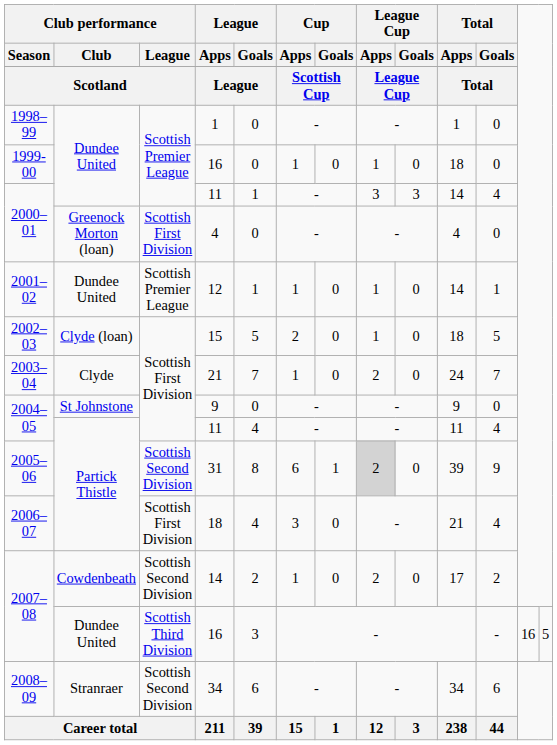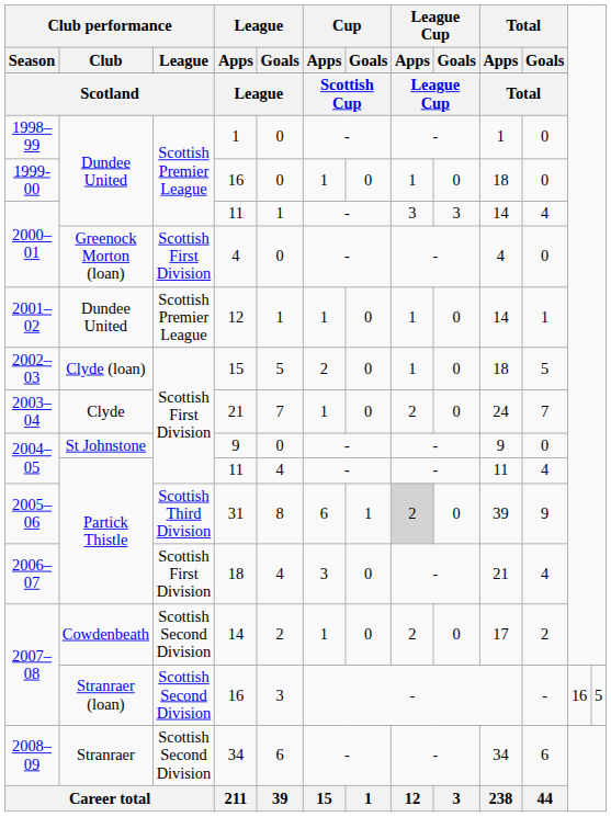 <table class="wikitable" style="text-align:center">
 <tr>
 <th colspan=3>Club performance</th>
 <th colspan=2>League</th>
 <th colspan=2>Cup</th>
 <th colspan=2>League Cup</th>
 <th colspan=2>Total</th>
 </tr>
 <tr>
 <th>Season</th>
 <th>Club</th>
 <th>League</th>
 <th>Apps</th>
 <th>Goals</th>
 <th>Apps</th>
 <th>Goals</th>
 <th>Apps</th>
 <th>Goals</th>
 <th>Apps</th>
 <th>Goals</th>
 </tr>
 <tr>
 </tr>
 <tr>
 <th colspan=3>Scotland</th>
 <th colspan=2>League</th>
 <th colspan=2><a href='#'>Scottish Cup</a></th>
 <th colspan=2><a href='#'>League Cup</a></th>
 <th colspan=2>Total</th>
 </tr>
 <tr>
 <td><a href='#'>1998–99</a></td>
 <td rowspan="3"><a href='#'>Dundee United</a></td>
 <td rowspan="3"><a href='#'>Scottish Premier League</a></td>
 <td>1</td>
 <td>0</td>
 <td colspan="2">-</td>
 <td colspan="2">-</td>
 <td>1</td>
 <td>0</td>
 </tr>
 <tr>
 <td><a href='#'>1999-00</a></td>
 <td>16</td>
 <td>0</td>
 <td>1</td>
 <td>0</td>
 <td>1</td>
 <td>0</td>
 <td>18</td>
 <td>0</td>
 </tr>
 <tr>
 <td rowspan="2"><a href='#'>2000–01</a></td>
 <td>11</td>
 <td>1</td>
 <td colspan="2">-</td>
 <td>3</td>
 <td>3</td>
 <td>14</td>
 <td>4</td>
 </tr>
 <tr>
 <td><a href='#'>Greenock Morton</a> (loan)</td>
 <td><a href='#'>Scottish First Division</a></td>
 <td>4</td>
 <td>0</td>
 <td colspan="2">-</td>
 <td colspan="2">-</td>
 <td>4</td>
 <td>0</td>
 </tr>
 <tr>
 <td><a href='#'>2001–02</a></td>
 <td>Dundee United</td>
 <td>Scottish Premier League</td>
 <td>12</td>
 <td>1</td>
 <td>1</td>
 <td>0</td>
 <td>1</td>
 <td>0</td>
 <td>14</td>
 <td>1</td>
 </tr>
 <tr>
 <td><a href='#'>2002–03</a></td>
 <td><a href='#'>Clyde</a> (loan)</td>
 <td rowspan="4">Scottish First Division</td>
 <td>15</td>
 <td>5</td>
 <td>2</td>
 <td>0</td>
 <td>1</td>
 <td>0</td>
 <td>18</td>
 <td>5</td>
 </tr>
 <tr>
 <td><a href='#'>2003–04</a></td>
 <td>Clyde</td>
 <td>21</td>
 <td>7</td>
 <td>1</td>
 <td>0</td>
 <td>2</td>
 <td>0</td>
 <td>24</td>
 <td>7</td>
 </tr>
 <tr>
 <td rowspan="2"><a href='#'>2004–05</a></td>
 <td><a href='#'>St Johnstone</a></td>
 <td>9</td>
 <td>0</td>
 <td colspan="2">-</td>
 <td colspan="2">-</td>
 <td>9</td>
 <td>0</td>
 </tr>
 <tr>
 <td rowspan="3"><a href='#'>Partick Thistle</a></td>
 <td>11</td>
 <td>4</td>
 <td colspan="2">-</td>
 <td colspan="2">-</td>
 <td>11</td>
 <td>4</td>
 </tr>
 <tr>
 <td><a href='#'>2005–06</a></td>
-<td><a href='#'>Scottish Second Division</a></td>
+<td><a href='#'>Scottish Third Division</a></td>
 <td>31</td>
 <td>8</td>
 <td>6</td>
 <td>1</td>
 <td style="background: lightgrey;">2</td>
 <td>0</td>
 <td>39</td>
 <td>9</td>
 </tr>
 <tr>
 <td><a href='#'>2006–07</a></td>
 <td>Scottish First Division</td>
 <td>18</td>
 <td>4</td>
 <td>3</td>
 <td>0</td>
 <td colspan="2">-</td>
 <td>21</td>
 <td>4</td>
 </tr>
 <tr>
 <td rowspan="2"><a href='#'>2007–08</a></td>
 <td><a href='#'>Cowdenbeath</a></td>
 <td>Scottish Second Division</td>
 <td>14</td>
 <td>2</td>
 <td>1</td>
 <td>0</td>
 <td>2</td>
 <td>0</td>
 <td>17</td>
 <td>2</td>
 </tr>
 <tr>
-<td>Dundee United</td>
-<td><a href='#'>Scottish Third Division</a></td>
+<td><a href='#'>Stranraer</a> (loan)</td>
+<td><a href='#'>Scottish Second Division</a></td>
 <td>16</td>
 <td>3</td>
 <td colspan="5">-</td>
 <td colspan="2">-</td>
 <td>16</td>
 <td>5</td>
 </tr>
 <tr>
 <td><a href='#'>2008–09</a></td>
 <td>Stranraer</td>
 <td>Scottish Second Division</td>
 <td>34</td>
 <td>6</td>
 <td colspan="2">-</td>
 <td colspan="2">-</td>
 <td>34</td>
 <td>6</td>
 </tr>
 <tr>
 <th colspan=3>Career total</th>
 <th>211</th>
 <th>39</th>
 <th>15</th>
 <th>1</th>
 <th>12</th>
 <th>3</th>
 <th>238</th>
 <th>44</th>
 </tr>
 </table>
